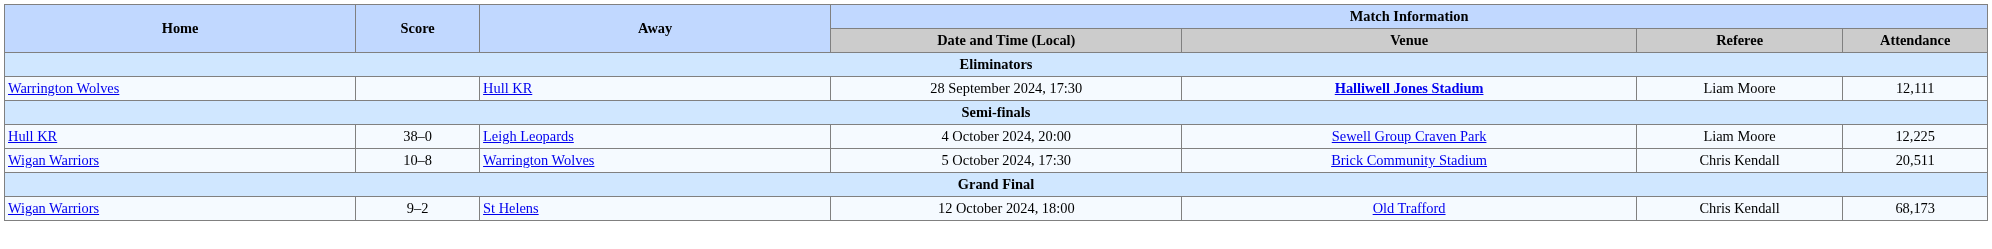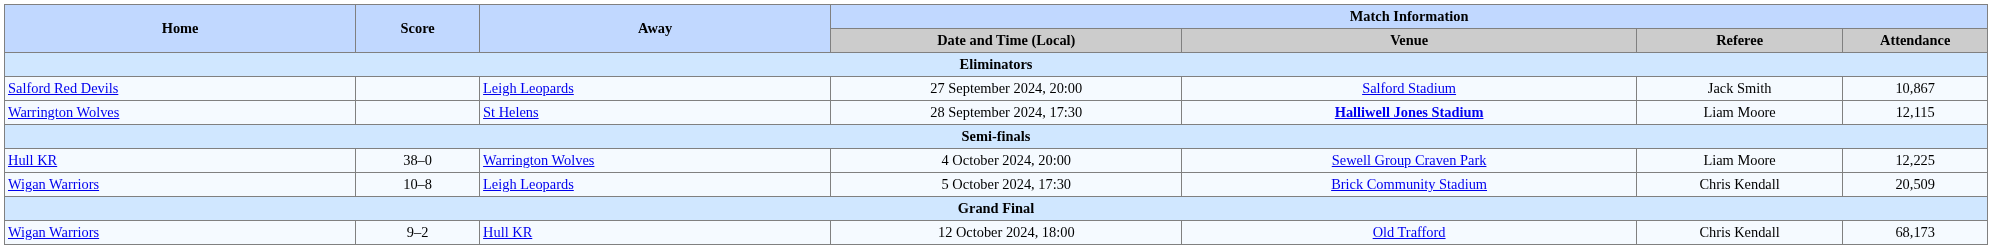 <table border=1 style="border-collapse:collapse; font-size:90%; text-align:center;" cellpadding=3 cellspacing=0 width=100%>
 <tr style="background:#c1d8ff;">
 <th scope="col" rowspan=2 width=17%>Home</th>
 <th scope="col" rowspan=2 width=6%>Score</th>
 <th scope="col" rowspan=2 width=17%>Away</th>
 <th colspan=4>Match Information</th>
 </tr>
 <tr style="background:#cccccc;">
 <th scope="col" width=17%>Date and Time (Local)</th>
 <th scope="col" width=22%>Venue</th>
 <th scope="col" width=10%>Referee</th>
 <th scope="col" width=7%>Attendance</th>
 </tr>
 <tr style="background:#d0e7ff;">
 <td colspan=7><strong>Eliminators</strong></td>
 </tr>
 <tr style="background:#f5faff;">
+<td style="text-align:left;"> <a href='#'>Salford Red Devils</a></td>
+<td></td>
+<td style="text-align:left;"> <a href='#'>Leigh Leopards</a></td>
+<td>27 September 2024, 20:00</td>
+<td><a href='#'>Salford Stadium</a></td>
+<td>Jack Smith</td>
+<td>10,867</td>
+</tr>
+<tr style="background:#f5faff;">
 <td style="text-align:left;"> <a href='#'>Warrington Wolves</a></td>
 <td> </td>
-<td style="text-align:left;"> <a href='#'>Hull KR</a></td>
+<td style="text-align:left;"> <a href='#'>St Helens</a></td>
 <td>28 September 2024, 17:30</td>
 <td><strong><a href='#'>Halliwell Jones Stadium</a></strong></td>
 <td>Liam Moore</td>
-<td>12,111</td>
+<td>12,115</td>
 </tr>
 <tr style="background:#d0e7ff;">
 <td colspan=7><strong>Semi-finals</strong></td>
 </tr>
 <tr style="background:#f5faff;">
 <td style="text-align:left;"> <a href='#'>Hull KR</a></td>
 <td>38–0</td>
-<td style="text-align:left;"> <a href='#'>Leigh Leopards</a></td>
+<td style="text-align:left;"> <a href='#'>Warrington Wolves</a></td>
 <td>4 October 2024, 20:00</td>
 <td><a href='#'>Sewell Group Craven Park</a></td>
 <td>Liam Moore</td>
 <td>12,225</td>
 </tr>
 <tr style="background:#f5faff;">
 <td style="text-align:left;"> <a href='#'>Wigan Warriors</a></td>
 <td>10–8</td>
-<td style="text-align:left;"> <a href='#'>Warrington Wolves</a></td>
+<td style="text-align:left;"> <a href='#'>Leigh Leopards</a></td>
 <td>5 October 2024, 17:30</td>
 <td><a href='#'>Brick Community Stadium</a></td>
 <td>Chris Kendall</td>
-<td>20,511</td>
+<td>20,509</td>
 </tr>
 <tr style="background:#d0e7ff;">
 <td colspan=7><strong>Grand Final</strong></td>
 </tr>
 <tr style="background:#f5faff;">
 <td style="text-align:left;"> <a href='#'>Wigan Warriors</a></td>
 <td>9–2</td>
-<td style="text-align:left;"> <a href='#'>St Helens</a></td>
+<td style="text-align:left;"> <a href='#'>Hull KR</a></td>
 <td>12 October 2024, 18:00</td>
 <td><a href='#'>Old Trafford</a></td>
 <td>Chris Kendall</td>
 <td>68,173</td>
 </tr>
 </table>
